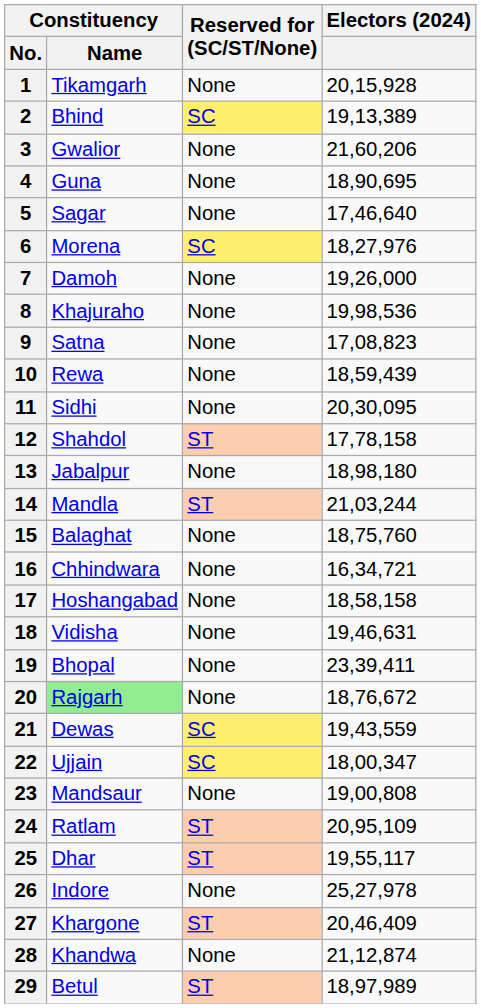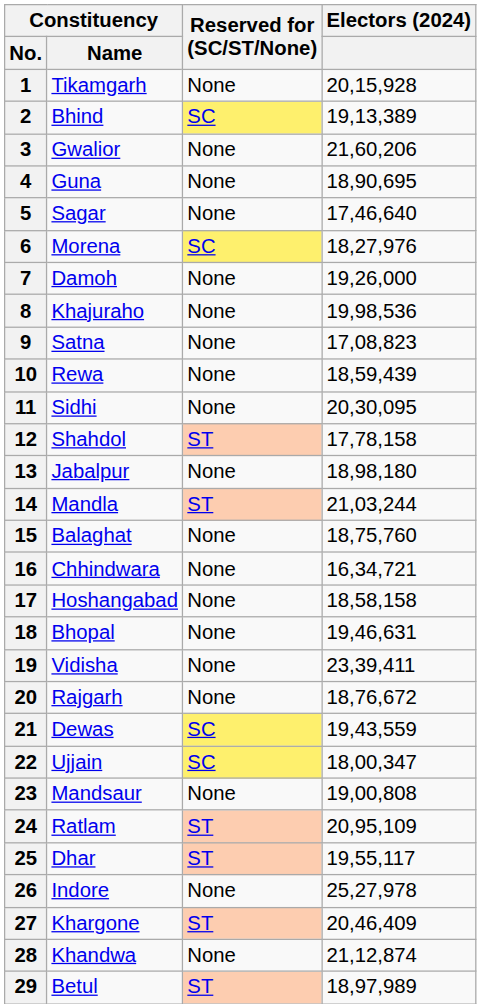 <table class="wikitable sortable">
 <tr>
 <th scope=colgroup colspan="2">Constituency</th>
 <th scope=col rowspan=2>Reserved for<br>(SC/ST/None)</th>
 <th>Electors (2024)</th>
 </tr>
 <tr>
 <th scope=col>No.</th>
 <th scope=col>Name</th>
 <th></th>
 </tr>
 <tr>
 <th scope=row>1</th>
 <td><a href='#'>Tikamgarh</a></td>
 <td>None</td>
 <td>20,15,928</td>
 </tr>
 <tr>
 <th scope=row>2</th>
 <td><a href='#'>Bhind</a></td>
 <td style="background:#fef06d;"><a href='#'>SC</a></td>
 <td>19,13,389</td>
 </tr>
 <tr>
 <th scope=row>3</th>
 <td><a href='#'>Gwalior</a></td>
 <td>None</td>
 <td>21,60,206</td>
 </tr>
 <tr>
 <th scope=row>4</th>
 <td><a href='#'>Guna</a></td>
 <td>None</td>
 <td>18,90,695</td>
 </tr>
 <tr>
 <th scope=row>5</th>
 <td><a href='#'>Sagar</a></td>
 <td>None</td>
 <td>17,46,640</td>
 </tr>
 <tr>
 <th scope=row>6</th>
 <td><a href='#'>Morena</a></td>
 <td style="background:#fef06d;"><a href='#'>SC</a></td>
 <td>18,27,976</td>
 </tr>
 <tr>
 <th scope=row>7</th>
 <td><a href='#'>Damoh</a></td>
 <td>None</td>
 <td>19,26,000</td>
 </tr>
 <tr>
 <th scope=row>8</th>
 <td><a href='#'>Khajuraho</a></td>
 <td>None</td>
 <td>19,98,536</td>
 </tr>
 <tr>
 <th scope=row>9</th>
 <td><a href='#'>Satna</a></td>
 <td>None</td>
 <td>17,08,823</td>
 </tr>
 <tr>
 <th scope=row>10</th>
 <td><a href='#'>Rewa</a></td>
 <td>None</td>
 <td>18,59,439</td>
 </tr>
 <tr>
 <th scope=row>11</th>
 <td><a href='#'>Sidhi</a></td>
 <td>None</td>
 <td>20,30,095</td>
 </tr>
 <tr>
 <th scope=row>12</th>
 <td><a href='#'>Shahdol</a></td>
 <td style="background:#fdcdb0;"><a href='#'>ST</a></td>
 <td>17,78,158</td>
 </tr>
 <tr>
 <th scope=row>13</th>
 <td><a href='#'>Jabalpur</a></td>
 <td>None</td>
 <td>18,98,180</td>
 </tr>
 <tr>
 <th scope=row>14</th>
 <td><a href='#'>Mandla</a></td>
 <td style="background:#fdcdb0;"><a href='#'>ST</a></td>
 <td>21,03,244</td>
 </tr>
 <tr>
 <th scope=row>15</th>
 <td><a href='#'>Balaghat</a></td>
 <td>None</td>
 <td>18,75,760</td>
 </tr>
 <tr>
 <th scope=row>16</th>
 <td><a href='#'>Chhindwara</a></td>
 <td>None</td>
 <td>16,34,721</td>
 </tr>
 <tr>
 <th scope=row>17</th>
 <td><a href='#'>Hoshangabad</a></td>
 <td>None</td>
 <td>18,58,158</td>
 </tr>
 <tr>
 <th scope=row>18</th>
-<td><a href='#'>Vidisha</a></td>
+<td><a href='#'>Bhopal</a></td>
 <td>None</td>
 <td>19,46,631</td>
 </tr>
 <tr>
 <th scope=row>19</th>
-<td><a href='#'>Bhopal</a></td>
+<td><a href='#'>Vidisha</a></td>
 <td>None</td>
 <td>23,39,411</td>
 </tr>
 <tr>
 <th scope=row>20</th>
-<td style="background: lightgreen;"><a href='#'>Rajgarh</a></td>
+<td><a href='#'>Rajgarh</a></td>
 <td>None</td>
 <td>18,76,672</td>
 </tr>
 <tr>
 <th scope=row>21</th>
 <td><a href='#'>Dewas</a></td>
 <td style="background:#fef06d;"><a href='#'>SC</a></td>
 <td>19,43,559</td>
 </tr>
 <tr>
 <th scope=row>22</th>
 <td><a href='#'>Ujjain</a></td>
 <td style="background:#fef06d;"><a href='#'>SC</a></td>
 <td>18,00,347</td>
 </tr>
 <tr>
 <th scope=row>23</th>
 <td><a href='#'>Mandsaur</a></td>
 <td>None</td>
 <td>19,00,808</td>
 </tr>
 <tr>
 <th scope=row>24</th>
 <td><a href='#'>Ratlam</a></td>
 <td style="background:#fdcdb0;"><a href='#'>ST</a></td>
 <td>20,95,109</td>
 </tr>
 <tr>
 <th scope=row>25</th>
 <td><a href='#'>Dhar</a></td>
 <td style="background:#fdcdb0;"><a href='#'>ST</a></td>
 <td>19,55,117</td>
 </tr>
 <tr>
 <th scope=row>26</th>
 <td><a href='#'>Indore</a></td>
 <td>None</td>
 <td>25,27,978</td>
 </tr>
 <tr>
 <th scope=row>27</th>
 <td><a href='#'>Khargone</a></td>
 <td style="background:#fdcdb0;"><a href='#'>ST</a></td>
 <td>20,46,409</td>
 </tr>
 <tr>
 <th scope=row>28</th>
 <td><a href='#'>Khandwa</a></td>
 <td>None</td>
 <td>21,12,874</td>
 </tr>
 <tr>
 <th scope=row>29</th>
 <td><a href='#'>Betul</a></td>
 <td style="background:#fdcdb0;"><a href='#'>ST</a></td>
 <td>18,97,989</td>
 </tr>
 </table>
